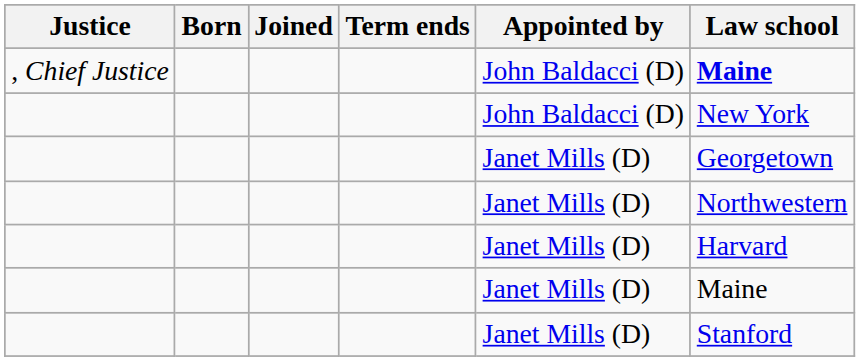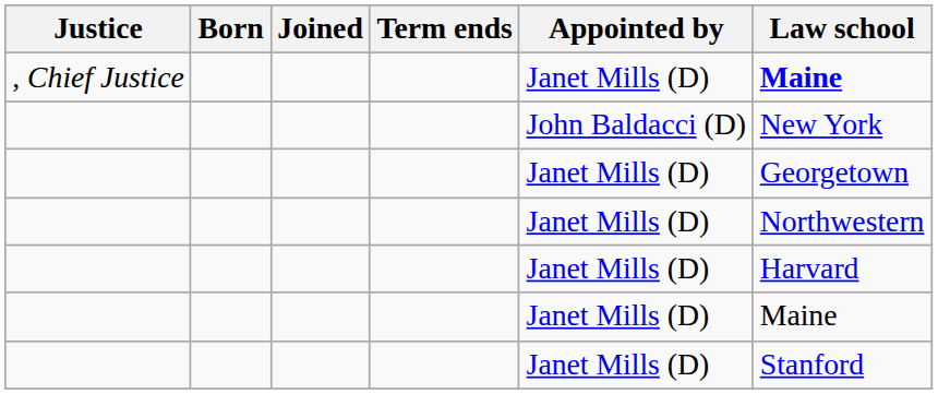 <table class="wikitable sortable">
 <tr>
 <th>Justice</th>
 <th>Born</th>
 <th>Joined</th>
 <th>Term ends</th>
 <th>Appointed by</th>
 <th>Law school</th>
 </tr>
 <tr>
 <td>, <em>Chief Justice</em></td>
 <td></td>
 <td></td>
 <td></td>
-<td><a href='#'>John Baldacci</a> (D)</td>
+<td><a href='#'>Janet Mills</a> (D)</td>
 <td><strong><a href='#'>Maine</a></strong></td>
 </tr>
 <tr>
 <td></td>
 <td></td>
 <td></td>
 <td></td>
 <td><a href='#'>John Baldacci</a> (D)</td>
 <td><a href='#'>New York</a></td>
 </tr>
 <tr>
 <td></td>
 <td></td>
 <td></td>
 <td></td>
 <td><a href='#'>Janet Mills</a> (D)</td>
 <td><a href='#'>Georgetown</a></td>
 </tr>
 <tr>
 <td></td>
 <td></td>
 <td></td>
 <td></td>
 <td><a href='#'>Janet Mills</a> (D)</td>
 <td><a href='#'>Northwestern</a></td>
 </tr>
 <tr>
 <td></td>
 <td></td>
 <td></td>
 <td></td>
 <td><a href='#'>Janet Mills</a> (D)</td>
 <td><a href='#'>Harvard</a></td>
 </tr>
 <tr>
 <td></td>
 <td></td>
 <td></td>
 <td></td>
 <td><a href='#'>Janet Mills</a> (D)</td>
 <td>Maine</td>
 </tr>
 <tr>
 <td></td>
 <td></td>
 <td></td>
 <td></td>
 <td><a href='#'>Janet Mills</a> (D)</td>
 <td><a href='#'>Stanford</a></td>
 </tr>
 </table>
